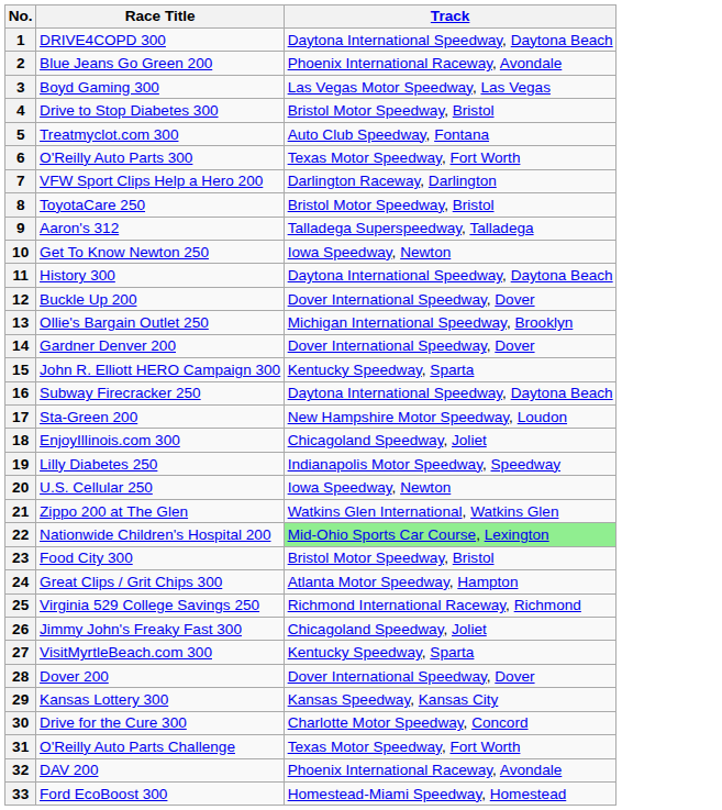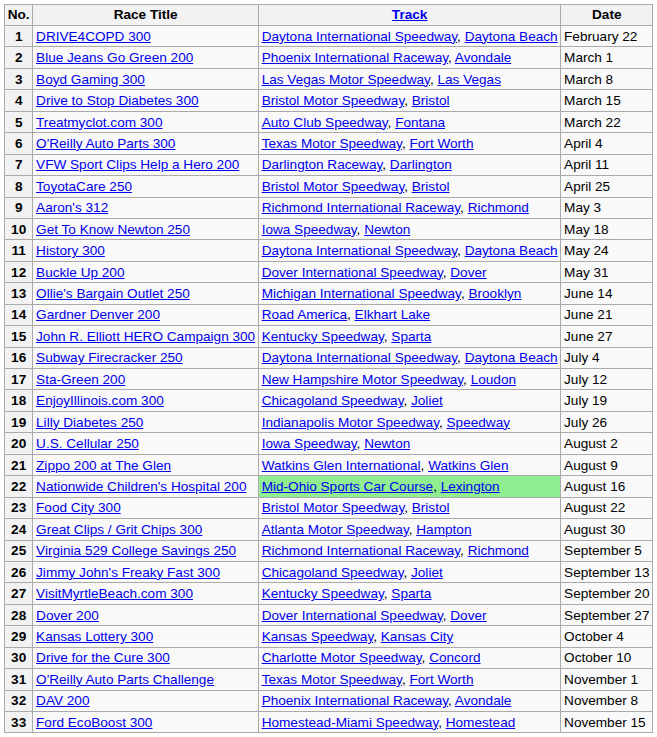 <table class="wikitable" style="font-size:85%;">
 <tr>
 <th>No.</th>
 <th>Race Title</th>
 <th><a href='#'>Track</a></th>
+<th>Date</th>
 </tr>
 <tr>
 <th>1</th>
 <td><a href='#'>DRIVE4COPD 300</a></td>
 <td><a href='#'>Daytona International Speedway</a>, <a href='#'>Daytona Beach</a></td>
+<td>February 22</td>
 </tr>
 <tr>
 <th>2</th>
 <td><a href='#'>Blue Jeans Go Green 200</a></td>
 <td><a href='#'>Phoenix International Raceway</a>, <a href='#'>Avondale</a></td>
+<td>March 1</td>
 </tr>
 <tr>
 <th>3</th>
 <td><a href='#'>Boyd Gaming 300</a></td>
 <td><a href='#'>Las Vegas Motor Speedway</a>, <a href='#'>Las Vegas</a></td>
+<td>March 8</td>
 </tr>
 <tr>
 <th>4</th>
 <td><a href='#'>Drive to Stop Diabetes 300</a></td>
 <td><a href='#'>Bristol Motor Speedway</a>, <a href='#'>Bristol</a></td>
+<td>March 15</td>
 </tr>
 <tr>
 <th>5</th>
 <td><a href='#'>Treatmyclot.com 300</a></td>
 <td><a href='#'>Auto Club Speedway</a>, <a href='#'>Fontana</a></td>
+<td>March 22</td>
 </tr>
 <tr>
 <th>6</th>
 <td><a href='#'>O'Reilly Auto Parts 300</a></td>
 <td><a href='#'>Texas Motor Speedway</a>, <a href='#'>Fort Worth</a></td>
+<td>April 4</td>
 </tr>
 <tr>
 <th>7</th>
 <td><a href='#'>VFW Sport Clips Help a Hero 200</a></td>
 <td><a href='#'>Darlington Raceway</a>, <a href='#'>Darlington</a></td>
+<td>April 11</td>
 </tr>
 <tr>
 <th>8</th>
 <td><a href='#'>ToyotaCare 250</a></td>
 <td><a href='#'>Bristol Motor Speedway</a>, <a href='#'>Bristol</a></td>
+<td>April 25</td>
 </tr>
 <tr>
 <th>9</th>
 <td><a href='#'>Aaron's 312</a></td>
-<td><a href='#'>Talladega Superspeedway</a>, <a href='#'>Talladega</a></td>
+<td><a href='#'>Richmond International Raceway</a>, <a href='#'>Richmond</a></td>
+<td>May 3</td>
 </tr>
 <tr>
 <th>10</th>
 <td><a href='#'>Get To Know Newton 250</a></td>
 <td><a href='#'>Iowa Speedway</a>, <a href='#'>Newton</a></td>
+<td>May 18</td>
 </tr>
 <tr>
 <th>11</th>
 <td><a href='#'>History 300</a></td>
 <td><a href='#'>Daytona International Speedway</a>, <a href='#'>Daytona Beach</a></td>
+<td>May 24</td>
 </tr>
 <tr>
 <th>12</th>
 <td><a href='#'>Buckle Up 200</a></td>
 <td><a href='#'>Dover International Speedway</a>, <a href='#'>Dover</a></td>
+<td>May 31</td>
 </tr>
 <tr>
 <th>13</th>
 <td><a href='#'>Ollie's Bargain Outlet 250</a></td>
 <td><a href='#'>Michigan International Speedway</a>, <a href='#'>Brooklyn</a></td>
+<td>June 14</td>
 </tr>
 <tr>
 <th>14</th>
 <td><a href='#'>Gardner Denver 200</a></td>
-<td><a href='#'>Dover International Speedway</a>, <a href='#'>Dover</a></td>
+<td><a href='#'>Road America</a>, <a href='#'>Elkhart Lake</a></td>
+<td>June 21</td>
 </tr>
 <tr>
 <th>15</th>
 <td><a href='#'>John R. Elliott HERO Campaign 300</a></td>
 <td><a href='#'>Kentucky Speedway</a>, <a href='#'>Sparta</a></td>
+<td>June 27</td>
 </tr>
 <tr>
 <th>16</th>
 <td><a href='#'>Subway Firecracker 250</a></td>
 <td><a href='#'>Daytona International Speedway</a>, <a href='#'>Daytona Beach</a></td>
+<td>July 4</td>
 </tr>
 <tr>
 <th>17</th>
 <td><a href='#'>Sta-Green 200</a></td>
 <td><a href='#'>New Hampshire Motor Speedway</a>, <a href='#'>Loudon</a></td>
+<td>July 12</td>
 </tr>
 <tr>
 <th>18</th>
 <td><a href='#'>EnjoyIllinois.com 300</a></td>
 <td><a href='#'>Chicagoland Speedway</a>, <a href='#'>Joliet</a></td>
+<td>July 19</td>
 </tr>
 <tr>
 <th>19</th>
 <td><a href='#'>Lilly Diabetes 250</a></td>
 <td><a href='#'>Indianapolis Motor Speedway</a>, <a href='#'>Speedway</a></td>
+<td>July 26</td>
 </tr>
 <tr>
 <th>20</th>
 <td><a href='#'>U.S. Cellular 250</a></td>
 <td><a href='#'>Iowa Speedway</a>, <a href='#'>Newton</a></td>
+<td>August 2</td>
 </tr>
 <tr>
 <th>21</th>
 <td><a href='#'>Zippo 200 at The Glen</a></td>
 <td><a href='#'>Watkins Glen International</a>, <a href='#'>Watkins Glen</a></td>
+<td>August 9</td>
 </tr>
 <tr>
 <th>22</th>
 <td><a href='#'>Nationwide Children's Hospital 200</a></td>
 <td style="background: lightgreen;"><a href='#'>Mid-Ohio Sports Car Course</a>, <a href='#'>Lexington</a></td>
+<td>August 16</td>
 </tr>
 <tr>
 <th>23</th>
 <td><a href='#'>Food City 300</a></td>
 <td><a href='#'>Bristol Motor Speedway</a>, <a href='#'>Bristol</a></td>
+<td>August 22</td>
 </tr>
 <tr>
 <th>24</th>
 <td><a href='#'>Great Clips / Grit Chips 300</a></td>
 <td><a href='#'>Atlanta Motor Speedway</a>, <a href='#'>Hampton</a></td>
+<td>August 30</td>
 </tr>
 <tr>
 <th>25</th>
 <td><a href='#'>Virginia 529 College Savings 250</a></td>
 <td><a href='#'>Richmond International Raceway</a>, <a href='#'>Richmond</a></td>
+<td>September 5</td>
 </tr>
 <tr>
 <th>26</th>
 <td><a href='#'>Jimmy John's Freaky Fast 300</a></td>
 <td><a href='#'>Chicagoland Speedway</a>, <a href='#'>Joliet</a></td>
+<td>September 13</td>
 </tr>
 <tr>
 <th>27</th>
 <td><a href='#'>VisitMyrtleBeach.com 300</a></td>
 <td><a href='#'>Kentucky Speedway</a>, <a href='#'>Sparta</a></td>
+<td>September 20</td>
 </tr>
 <tr>
 <th>28</th>
 <td><a href='#'>Dover 200</a></td>
 <td><a href='#'>Dover International Speedway</a>, <a href='#'>Dover</a></td>
+<td>September 27</td>
 </tr>
 <tr>
 <th>29</th>
 <td><a href='#'>Kansas Lottery 300</a></td>
 <td><a href='#'>Kansas Speedway</a>, <a href='#'>Kansas City</a></td>
+<td>October 4</td>
 </tr>
 <tr>
 <th>30</th>
 <td><a href='#'>Drive for the Cure 300</a></td>
 <td><a href='#'>Charlotte Motor Speedway</a>, <a href='#'>Concord</a></td>
+<td>October 10</td>
 </tr>
 <tr>
 <th>31</th>
 <td><a href='#'>O'Reilly Auto Parts Challenge</a></td>
 <td><a href='#'>Texas Motor Speedway</a>, <a href='#'>Fort Worth</a></td>
+<td>November 1</td>
 </tr>
 <tr>
 <th>32</th>
 <td><a href='#'>DAV 200</a></td>
 <td><a href='#'>Phoenix International Raceway</a>, <a href='#'>Avondale</a></td>
+<td>November 8</td>
 </tr>
 <tr>
 <th>33</th>
 <td><a href='#'>Ford EcoBoost 300</a></td>
 <td><a href='#'>Homestead-Miami Speedway</a>, <a href='#'>Homestead</a></td>
+<td>November 15</td>
 </tr>
 </table>
